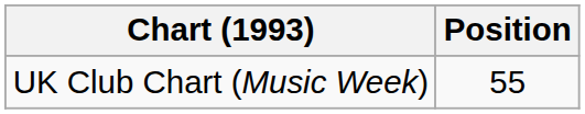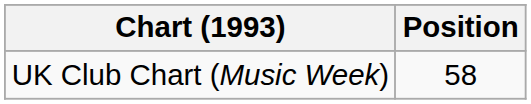 <table class="wikitable">
 <tr>
 <th>Chart (1993)</th>
 <th>Position</th>
 </tr>
 <tr>
 <td>UK Club Chart (<em>Music Week</em>)</td>
-<td style="text-align:center;">55</td>
+<td style="text-align:center;">58</td>
 </tr>
 </table>
